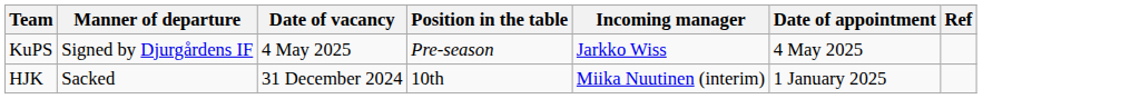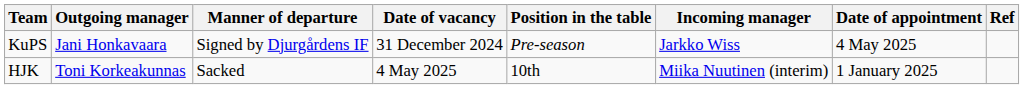 <table class="wikitable">
 <tr>
 <th>Team</th>
+<th>Outgoing manager</th>
 <th>Manner of departure</th>
 <th>Date of vacancy</th>
 <th>Position in the table</th>
 <th>Incoming manager</th>
 <th>Date of appointment</th>
 <th>Ref</th>
 </tr>
 <tr>
 <td>KuPS</td>
+<td> <a href='#'>Jani Honkavaara</a></td>
 <td>Signed by <a href='#'>Djurgårdens IF</a></td>
-<td>4 May 2025</td>
+<td>31 December 2024</td>
 <td><em>Pre-season</em></td>
 <td> <a href='#'>Jarkko Wiss</a></td>
 <td>4 May 2025</td>
 <td></td>
 </tr>
 <tr>
 <td>HJK</td>
+<td> <a href='#'>Toni Korkeakunnas</a></td>
 <td>Sacked</td>
-<td>31 December 2024</td>
+<td>4 May 2025</td>
 <td>10th</td>
 <td> <a href='#'>Miika Nuutinen</a> (interim)</td>
 <td>1 January 2025</td>
 <td></td>
 </tr>
 </table>
